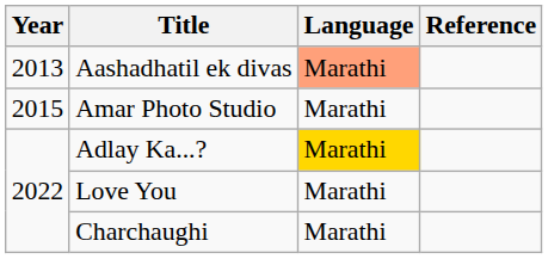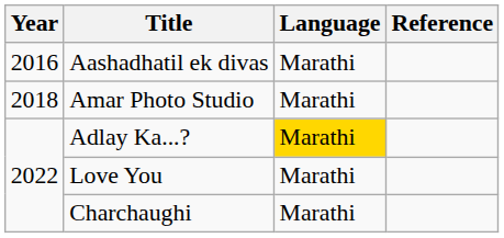 <table class="wikitable">
 <tr>
 <th>Year</th>
 <th>Title</th>
 <th>Language</th>
 <th>Reference</th>
 </tr>
 <tr>
-<td>2013</td>
+<td>2016</td>
 <td>Aashadhatil ek divas</td>
-<td style="background: lightsalmon;">Marathi</td>
+<td>Marathi</td>
 <td></td>
 </tr>
 <tr>
-<td>2015</td>
+<td>2018</td>
 <td>Amar Photo Studio</td>
 <td>Marathi</td>
 <td></td>
 </tr>
 <tr>
 <td rowspan="3">2022</td>
 <td>Adlay Ka...?</td>
 <td style="background: gold;">Marathi</td>
 <td></td>
 </tr>
 <tr>
 <td>Love You</td>
 <td>Marathi</td>
 <td></td>
 </tr>
 <tr>
 <td>Charchaughi</td>
 <td>Marathi</td>
 <td></td>
 </tr>
 </table>
